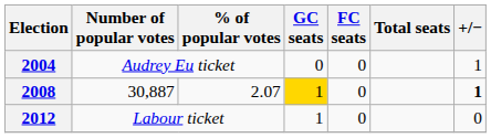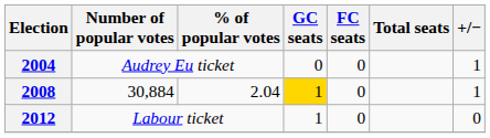 <table class="wikitable" style="text-align: right;">
 <tr align=center>
 <th><strong>Election</strong></th>
 <th>Number of<br>popular votes</th>
 <th>% of<br>popular votes</th>
 <th><a href='#'>GC</a><br>seats</th>
 <th><a href='#'>FC</a><br>seats</th>
 <th>Total seats</th>
 <th>+/−</th>
 </tr>
 <tr>
 <th><a href='#'>2004</a></th>
 <td colspan=2 align=center><em><a href='#'>Audrey Eu</a> ticket</em></td>
 <td>0</td>
 <td>0</td>
 <td></td>
 <td>1</td>
 </tr>
 <tr>
 <th><a href='#'>2008</a></th>
-<td>30,887</td>
-<td>2.07</td>
+<td>30,884</td>
+<td>2.04</td>
 <td style="background: gold;">1</td>
 <td>0</td>
 <td></td>
-<td><strong>1</strong></td>
+<td>1</td>
 </tr>
 <tr>
 <th><a href='#'>2012</a></th>
 <td colspan=2 align=center><em><a href='#'>Labour</a> ticket</em></td>
 <td>1</td>
 <td>0</td>
 <td></td>
 <td>0</td>
 </tr>
 <tr>
 </tr>
 </table>
